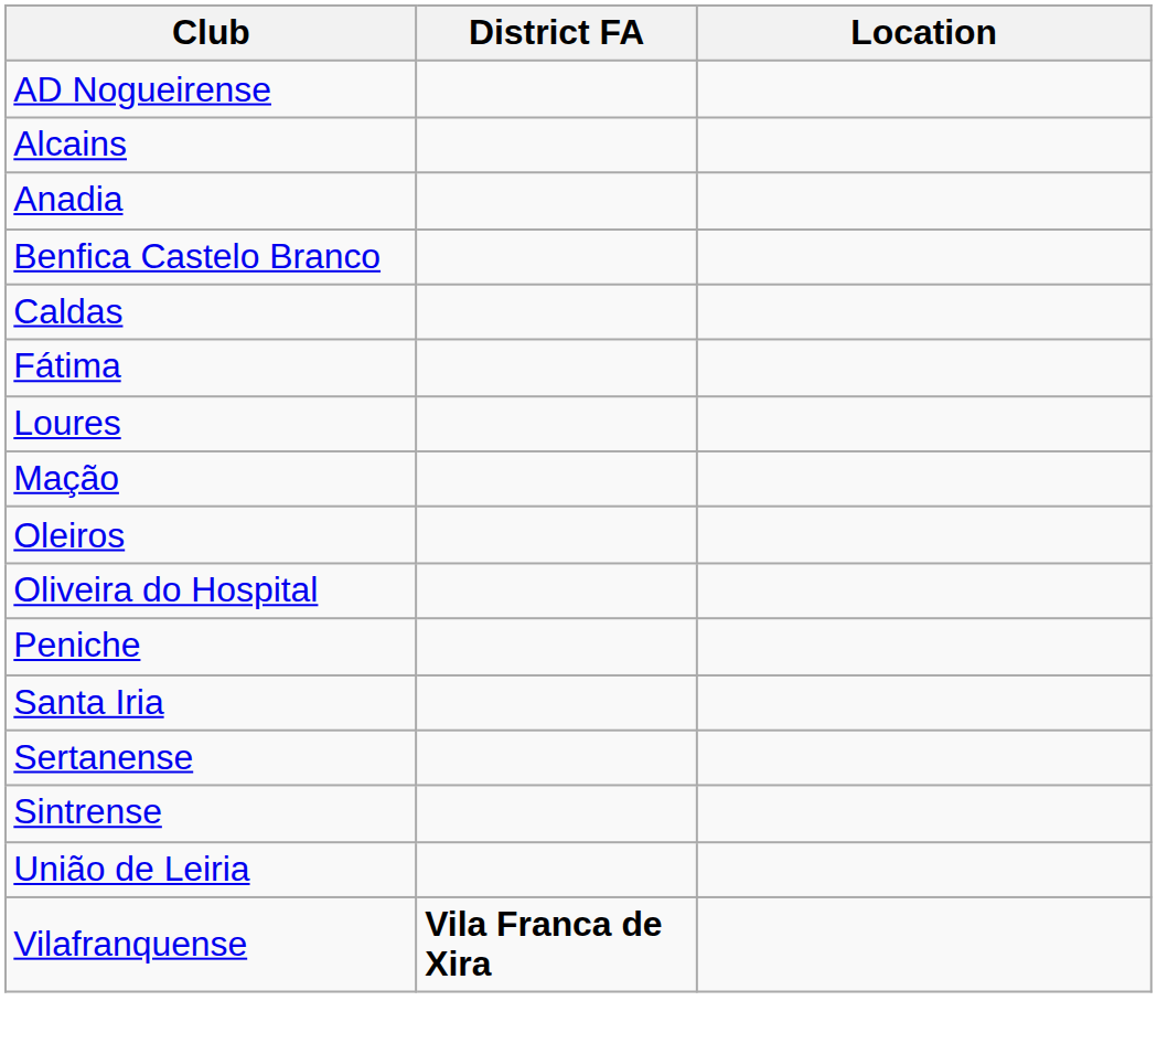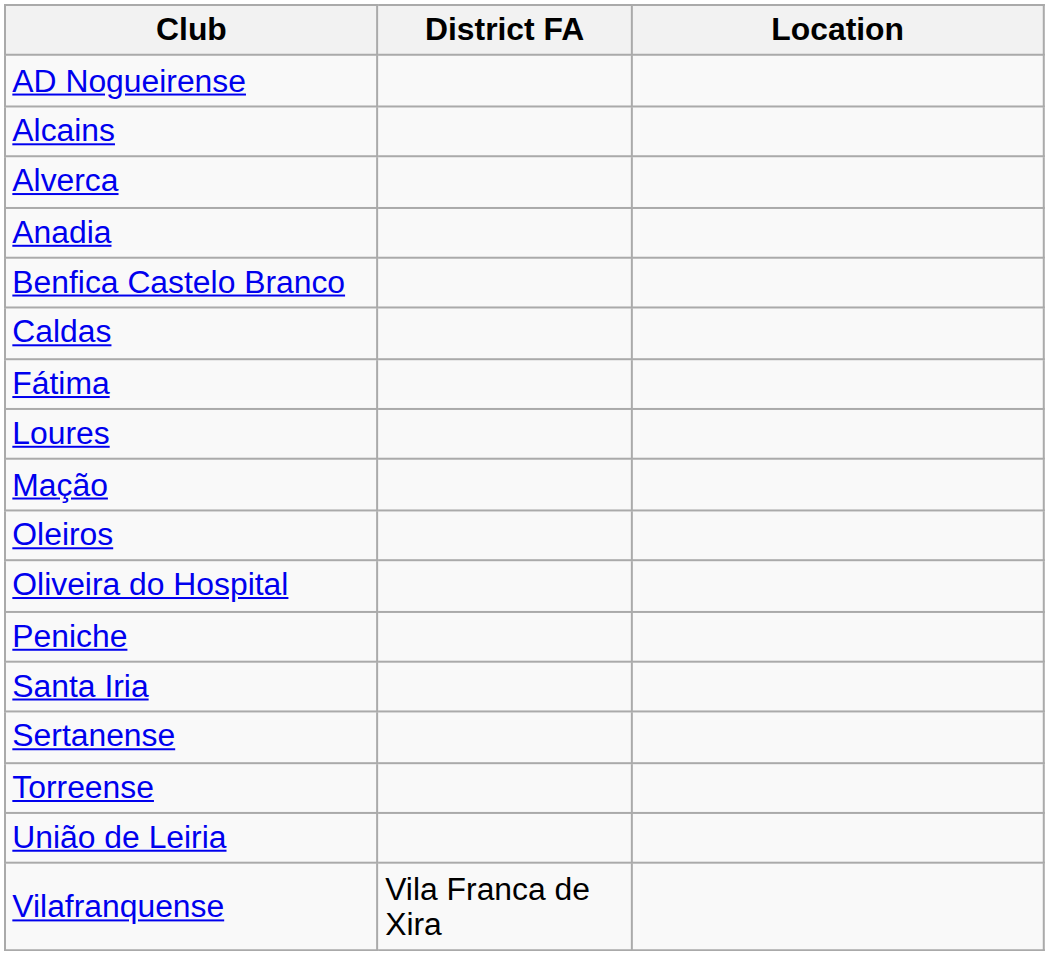 <table class="wikitable sortable">
 <tr>
 <th width=180>Club</th>
 <th width=120>District FA</th>
 <th width=200>Location</th>
 </tr>
 <tr>
 <td><a href='#'>AD Nogueirense</a></td>
 <td></td>
 <td></td>
 </tr>
 <tr>
 <td><a href='#'>Alcains</a></td>
+<td></td>
+<td></td>
+</tr>
+<tr>
+<td><a href='#'>Alverca</a></td>
 <td></td>
 <td></td>
 </tr>
 <tr>
 <td><a href='#'>Anadia</a></td>
 <td></td>
 <td></td>
 </tr>
 <tr>
 <td><a href='#'>Benfica Castelo Branco</a></td>
 <td></td>
 <td></td>
 </tr>
 <tr>
 <td><a href='#'>Caldas</a></td>
 <td></td>
 <td></td>
 </tr>
 <tr>
 <td><a href='#'>Fátima</a></td>
 <td></td>
 <td></td>
 </tr>
 <tr>
 <td><a href='#'>Loures</a></td>
 <td></td>
 <td></td>
 </tr>
 <tr>
 <td><a href='#'>Mação</a></td>
 <td></td>
 <td></td>
 </tr>
 <tr>
 <td><a href='#'>Oleiros</a></td>
 <td></td>
 <td></td>
 </tr>
 <tr>
 <td><a href='#'>Oliveira do Hospital</a></td>
 <td></td>
 <td></td>
 </tr>
 <tr>
 <td><a href='#'>Peniche</a></td>
 <td></td>
 <td></td>
 </tr>
 <tr>
 <td><a href='#'>Santa Iria</a></td>
 <td></td>
 <td></td>
 </tr>
 <tr>
 <td><a href='#'>Sertanense</a></td>
 <td></td>
 <td></td>
 </tr>
 <tr>
-<td><a href='#'>Sintrense</a></td>
+<td><a href='#'>Torreense</a></td>
 <td></td>
 <td></td>
 </tr>
 <tr>
 <td><a href='#'>União de Leiria</a></td>
 <td></td>
 <td></td>
 </tr>
 <tr>
 <td><a href='#'>Vilafranquense</a></td>
-<td><strong>Vila Franca de Xira</strong></td>
+<td>Vila Franca de Xira</td>
 <td></td>
 </tr>
 </table>
